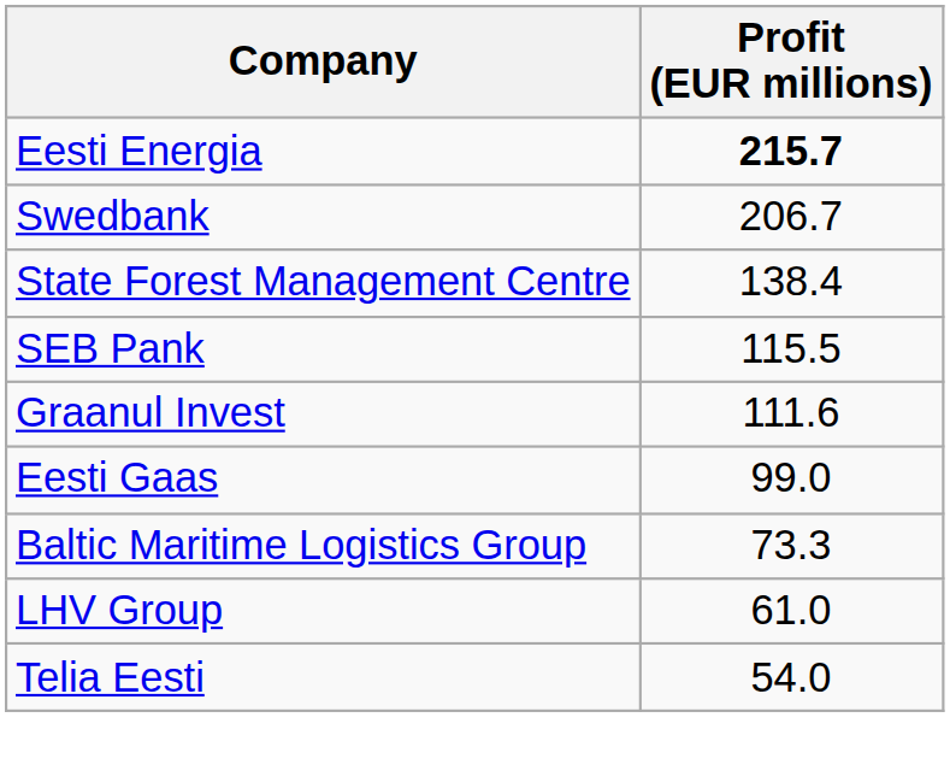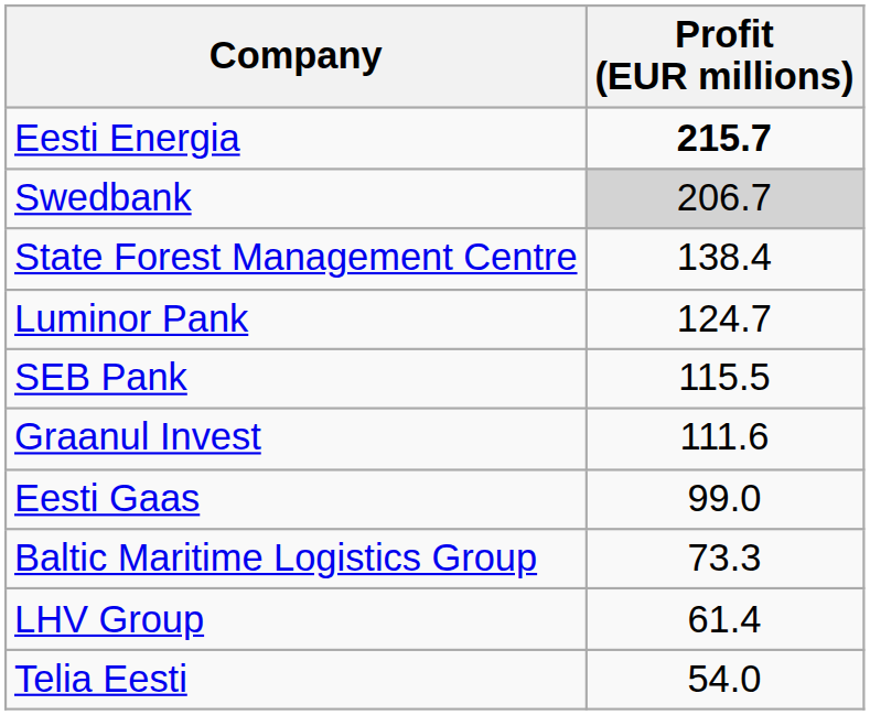 <table class="wikitable" style="text-align:center">
 <tr>
 <th>Company</th>
 <th>Profit<br>(EUR millions)</th>
 </tr>
 <tr>
 <td align=left><a href='#'>Eesti Energia</a></td>
 <td><strong>215.7</strong></td>
 </tr>
 <tr>
 <td align=left><a href='#'>Swedbank</a></td>
-<td>206.7</td>
+<td style="background: lightgrey;">206.7</td>
 </tr>
 <tr>
 <td align=left><a href='#'>State Forest Management Centre</a></td>
 <td>138.4</td>
+</tr>
+<tr>
+<td align=left><a href='#'>Luminor Pank</a></td>
+<td>124.7</td>
 </tr>
 <tr>
 <td align=left><a href='#'>SEB Pank</a></td>
 <td>115.5</td>
 </tr>
 <tr>
 <td align=left><a href='#'>Graanul Invest</a></td>
 <td>111.6</td>
 </tr>
 <tr>
 <td align=left><a href='#'>Eesti Gaas</a></td>
 <td>99.0</td>
 </tr>
 <tr>
 <td align=left><a href='#'>Baltic Maritime Logistics Group</a></td>
 <td>73.3</td>
 </tr>
 <tr>
 <td align=left><a href='#'>LHV Group</a></td>
-<td>61.0</td>
+<td>61.4</td>
 </tr>
 <tr>
 <td align=left><a href='#'>Telia Eesti</a></td>
 <td>54.0</td>
 </tr>
 </table>
